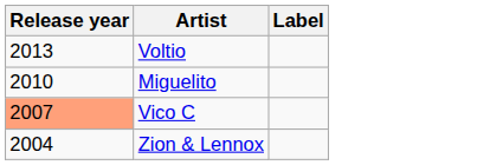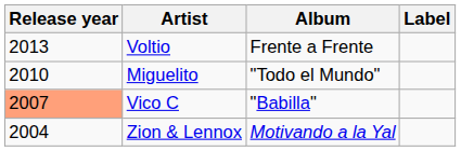 <table class="wikitable">
 <tr>
 <th>Release year</th>
 <th>Artist</th>
+<th>Album</th>
 <th>Label</th>
 </tr>
 <tr>
 <td>2013</td>
 <td><a href='#'>Voltio</a></td>
+<td>Frente a Frente</td>
 <td></td>
 </tr>
 <tr>
 <td>2010</td>
 <td><a href='#'>Miguelito</a></td>
+<td>"Todo el Mundo"</td>
 <td></td>
 </tr>
 <tr>
 <td style="background: lightsalmon;">2007</td>
 <td><a href='#'>Vico C</a></td>
+<td>"<a href='#'>Babilla</a>"</td>
 <td></td>
 </tr>
 <tr>
 <td>2004</td>
 <td><a href='#'>Zion & Lennox</a></td>
+<td><em><a href='#'>Motivando a la Yal</a></em></td>
 <td></td>
 </tr>
 </table>
